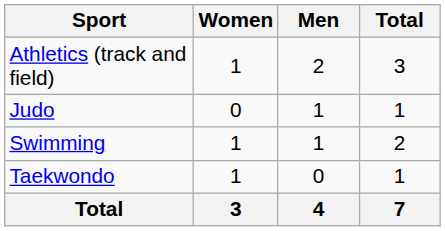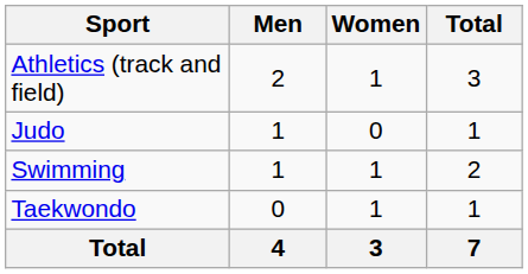 <table class="wikitable sortable" style="text-align:center;">
 <tr>
 <th width=138>Sport</th>
+<th width=55>Men</th>
 <th width=55>Women</th>
-<th width=55>Men</th>
 <th width=55>Total</th>
 </tr>
 <tr>
 <td align=left><a href='#'>Athletics</a> (track and field)</td>
+<td>2</td>
 <td>1</td>
-<td>2</td>
 <td>3</td>
 </tr>
 <tr>
 <td align=left><a href='#'>Judo</a></td>
+<td>1</td>
 <td>0</td>
-<td>1</td>
 <td>1</td>
 </tr>
 <tr>
 <td align=left><a href='#'>Swimming</a></td>
 <td>1</td>
 <td>1</td>
 <td>2</td>
 </tr>
 <tr>
 <td align=left><a href='#'>Taekwondo</a></td>
+<td>0</td>
 <td>1</td>
-<td>0</td>
 <td>1</td>
 </tr>
 <tr>
 <th>Total</th>
+<th>4</th>
 <th>3</th>
-<th>4</th>
 <th>7</th>
 </tr>
 </table>
